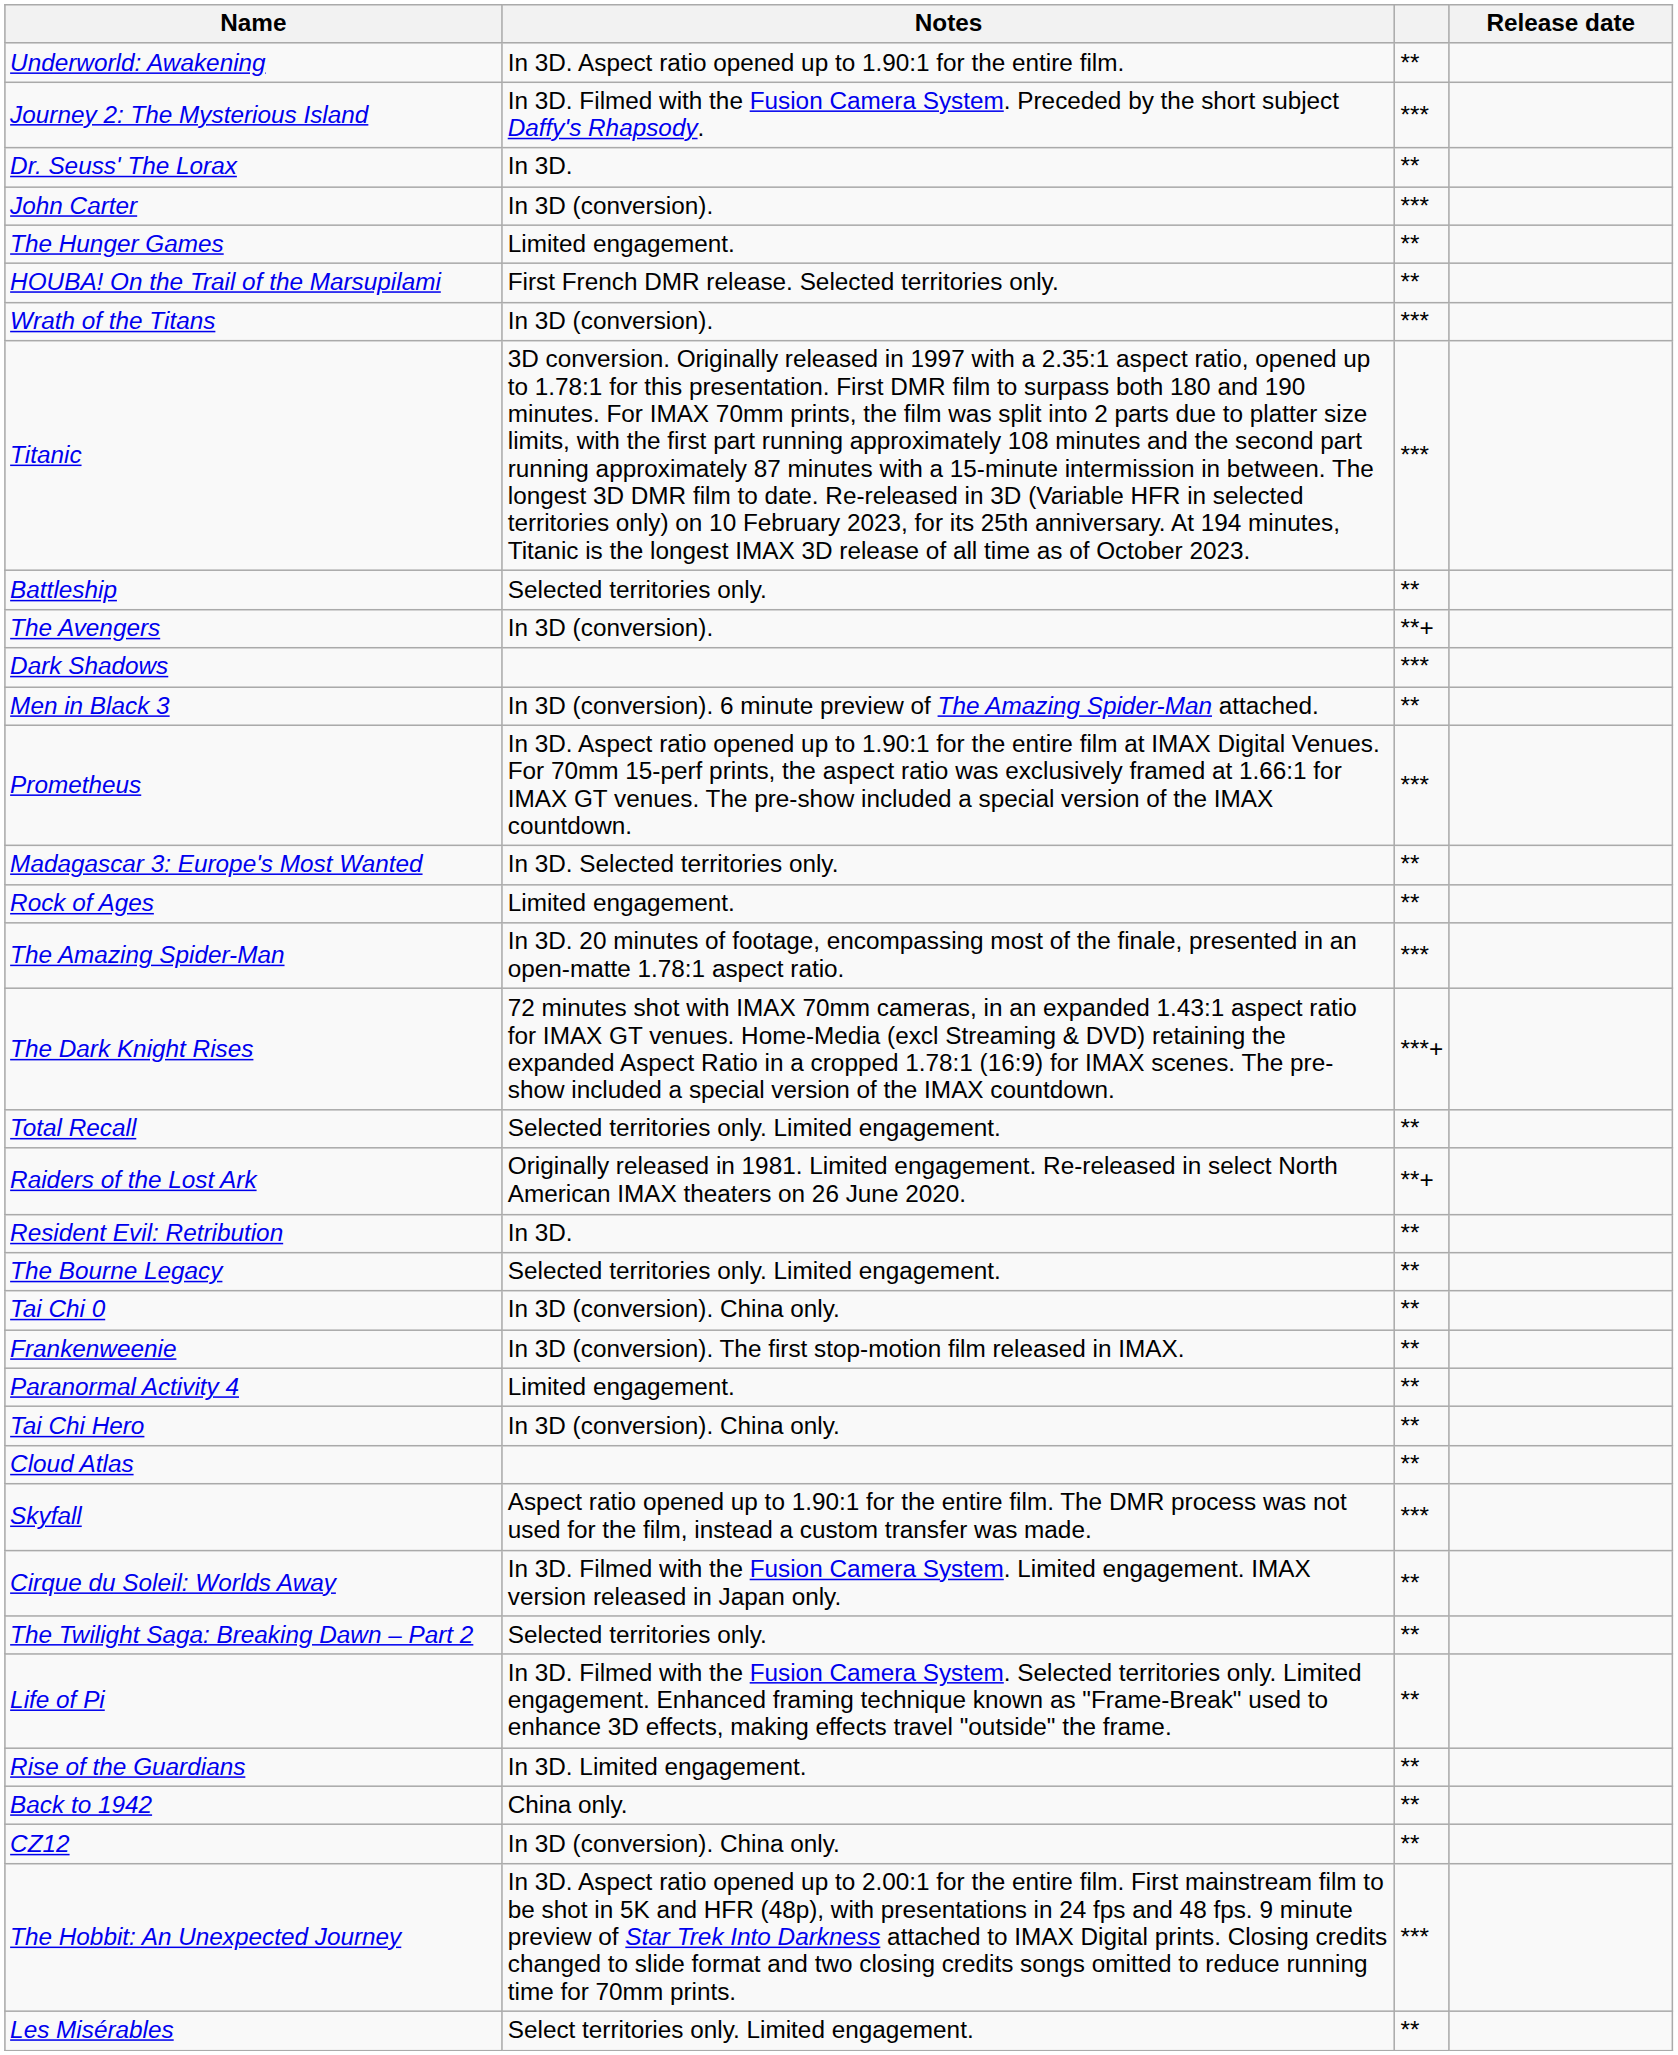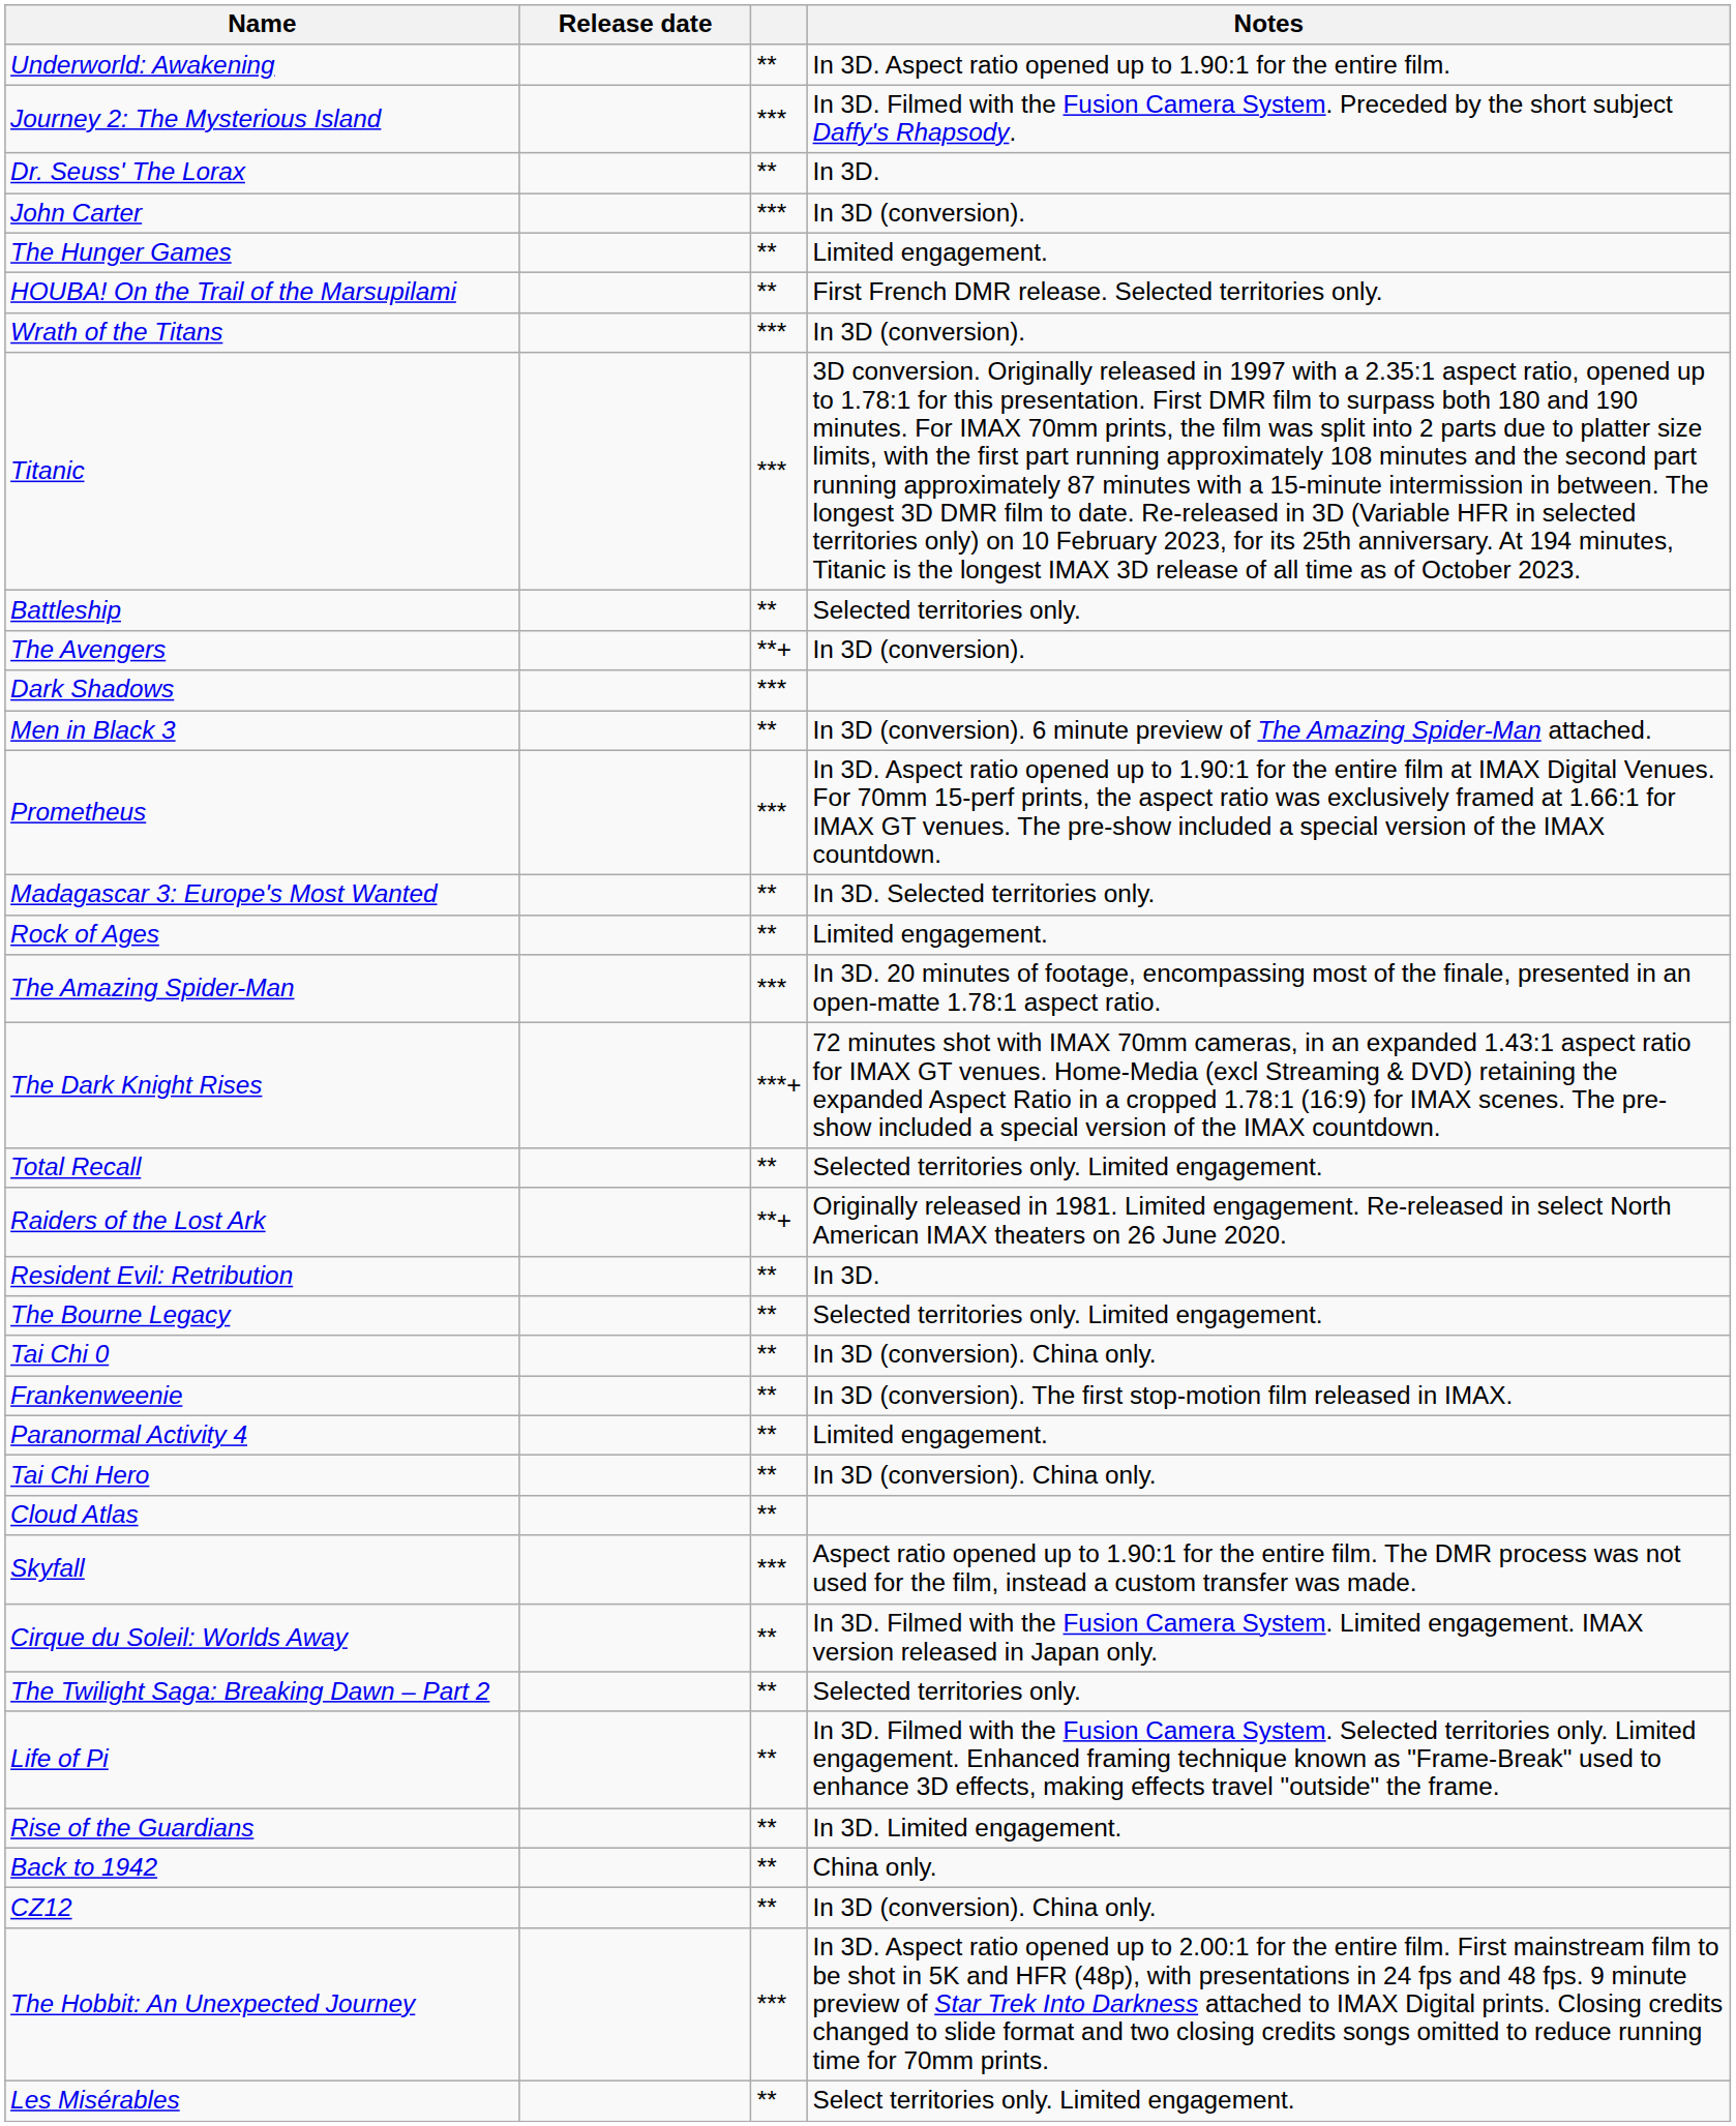 <table class="wikitable sortable collapsible" style="margin:auto;">
 <tr>
 <th scope="col" style="width:320px;">Name</th>
+<th scope="col" style="width:140px;">Release date</th>
+<th scope="col" class="unsortable" style="width:20px;"></th>
 <th scope="col" class="unsortable" style="width:580px;">Notes</th>
-<th scope="col" class="unsortable" style="width:20px;"></th>
-<th scope="col" style="width:140px;">Release date</th>
 </tr>
 <tr>
 <td><em><a href='#'>Underworld: Awakening</a></em></td>
+<td align=center></td>
+<td>**</td>
 <td>In 3D. Aspect ratio opened up to 1.90:1 for the entire film.</td>
-<td>**</td>
-<td align=center></td>
 </tr>
 <tr>
 <td><em><a href='#'>Journey 2: The Mysterious Island</a></em></td>
+<td align=center></td>
+<td>***</td>
 <td>In 3D. Filmed with the <a href='#'>Fusion Camera System</a>. Preceded by the short subject <em><a href='#'>Daffy's Rhapsody</a></em>.</td>
-<td>***</td>
-<td align=center></td>
 </tr>
 <tr>
 <td><em><a href='#'>Dr. Seuss' The Lorax</a></em></td>
+<td align=center></td>
+<td>**</td>
 <td>In 3D.</td>
-<td>**</td>
-<td align=center></td>
 </tr>
 <tr>
 <td><em><a href='#'>John Carter</a></em></td>
+<td align=center></td>
+<td>***</td>
 <td>In 3D (conversion).</td>
-<td>***</td>
-<td align=center></td>
 </tr>
 <tr>
 <td><em><a href='#'>The Hunger Games</a></em></td>
+<td align=center></td>
+<td>**</td>
 <td>Limited engagement.</td>
-<td>**</td>
-<td align=center></td>
 </tr>
 <tr>
 <td><em><a href='#'>HOUBA! On the Trail of the Marsupilami</a></em></td>
+<td align=center></td>
+<td>**</td>
 <td>First French DMR release. Selected territories only.</td>
-<td>**</td>
-<td align=center></td>
 </tr>
 <tr>
 <td><em><a href='#'>Wrath of the Titans</a></em></td>
+<td align=center></td>
+<td>***</td>
 <td>In 3D (conversion).</td>
-<td>***</td>
-<td align=center></td>
 </tr>
 <tr>
 <td><em><a href='#'>Titanic</a></em></td>
+<td align=center></td>
+<td>***</td>
 <td>3D conversion. Originally released in 1997 with a 2.35:1 aspect ratio, opened up to 1.78:1 for this presentation. First DMR film to surpass both 180 and 190 minutes. For IMAX 70mm prints, the film was split into 2 parts due to platter size limits, with the first part running approximately 108 minutes and the second part running approximately 87 minutes with a 15-minute intermission in between. The longest 3D DMR film to date. Re-released in 3D (Variable HFR in selected territories only) on 10 February 2023, for its 25th anniversary. At 194 minutes, Titanic is the longest IMAX 3D release of all time as of October 2023.</td>
-<td>***</td>
-<td align=center></td>
 </tr>
 <tr>
 <td><em><a href='#'>Battleship</a></em></td>
+<td align=center></td>
+<td>**</td>
 <td>Selected territories only.</td>
-<td>**</td>
-<td align=center></td>
 </tr>
 <tr>
 <td><em><a href='#'>The Avengers</a></em></td>
+<td align=center></td>
+<td>**+</td>
 <td>In 3D (conversion).</td>
-<td>**+</td>
-<td align=center></td>
 </tr>
 <tr>
 <td><em><a href='#'>Dark Shadows</a></em></td>
+<td align=center></td>
+<td>***</td>
 <td></td>
-<td>***</td>
-<td align=center></td>
 </tr>
 <tr>
 <td><em><a href='#'>Men in Black 3</a></em></td>
+<td align=center></td>
+<td>**</td>
 <td>In 3D (conversion). 6 minute preview of <em><a href='#'>The Amazing Spider-Man</a></em> attached.</td>
-<td>**</td>
-<td align=center></td>
 </tr>
 <tr>
 <td><em><a href='#'>Prometheus</a></em></td>
+<td align=center></td>
+<td>***</td>
 <td>In 3D. Aspect ratio opened up to 1.90:1 for the entire film at IMAX Digital Venues. For 70mm 15-perf prints, the aspect ratio was exclusively framed at 1.66:1 for IMAX GT venues. The pre-show included a special version of the IMAX countdown.</td>
-<td>***</td>
-<td align=center></td>
 </tr>
 <tr>
 <td><em><a href='#'>Madagascar 3: Europe's Most Wanted</a></em></td>
+<td align=center></td>
+<td>**</td>
 <td>In 3D. Selected territories only.</td>
-<td>**</td>
-<td align=center></td>
 </tr>
 <tr>
 <td><em><a href='#'>Rock of Ages</a></em></td>
+<td align=center></td>
+<td>**</td>
 <td>Limited engagement.</td>
-<td>**</td>
-<td align=center></td>
 </tr>
 <tr>
 <td><em><a href='#'>The Amazing Spider-Man</a></em></td>
+<td align=center></td>
+<td>***</td>
 <td>In 3D. 20 minutes of footage, encompassing most of the finale, presented in an open-matte 1.78:1 aspect ratio.</td>
-<td>***</td>
-<td align=center></td>
 </tr>
 <tr>
 <td><em><a href='#'>The Dark Knight Rises</a></em></td>
+<td align=center></td>
+<td>***+</td>
 <td>72 minutes shot with IMAX 70mm cameras, in an expanded 1.43:1 aspect ratio for IMAX GT venues. Home-Media (excl Streaming & DVD) retaining the expanded Aspect Ratio in a cropped 1.78:1 (16:9) for IMAX scenes. The pre-show included a special version of the IMAX countdown.</td>
-<td>***+</td>
-<td align=center></td>
 </tr>
 <tr>
 <td><em><a href='#'>Total Recall</a></em></td>
+<td align=center></td>
+<td>**</td>
 <td>Selected territories only. Limited engagement.</td>
-<td>**</td>
-<td align=center></td>
 </tr>
 <tr>
 <td><em><a href='#'>Raiders of the Lost Ark</a></em></td>
+<td align=center></td>
+<td>**+</td>
 <td>Originally released in 1981. Limited engagement. Re-released in select North American IMAX theaters on 26 June 2020.</td>
-<td>**+</td>
-<td align=center></td>
 </tr>
 <tr>
 <td><em><a href='#'>Resident Evil: Retribution</a></em></td>
+<td align=center></td>
+<td>**</td>
 <td>In 3D.</td>
-<td>**</td>
-<td align=center></td>
 </tr>
 <tr>
 <td><em><a href='#'>The Bourne Legacy</a></em></td>
+<td align=center></td>
+<td>**</td>
 <td>Selected territories only. Limited engagement.</td>
-<td>**</td>
-<td align=center></td>
 </tr>
 <tr>
 <td><em><a href='#'>Tai Chi 0</a></em></td>
+<td align=center></td>
+<td>**</td>
 <td>In 3D (conversion). China only.</td>
-<td>**</td>
-<td align=center></td>
 </tr>
 <tr>
 <td><em><a href='#'>Frankenweenie</a></em></td>
+<td align=center></td>
+<td>**</td>
 <td>In 3D (conversion). The first stop-motion film released in IMAX.</td>
-<td>**</td>
-<td align=center></td>
 </tr>
 <tr>
 <td><em><a href='#'>Paranormal Activity 4</a></em></td>
+<td align=center></td>
+<td>**</td>
 <td>Limited engagement.</td>
-<td>**</td>
-<td align=center></td>
 </tr>
 <tr>
 <td><em><a href='#'>Tai Chi Hero</a></em></td>
+<td align=center></td>
+<td>**</td>
 <td>In 3D (conversion). China only.</td>
-<td>**</td>
-<td align=center></td>
 </tr>
 <tr>
 <td><em><a href='#'>Cloud Atlas</a></em></td>
+<td align=center></td>
+<td>**</td>
 <td></td>
-<td>**</td>
-<td align=center></td>
 </tr>
 <tr>
 <td><em><a href='#'>Skyfall</a></em></td>
+<td align=center></td>
+<td>***</td>
 <td>Aspect ratio opened up to 1.90:1 for the entire film. The DMR process was not used for the film, instead a custom transfer was made.</td>
-<td>***</td>
-<td align=center></td>
 </tr>
 <tr>
 <td><em><a href='#'>Cirque du Soleil: Worlds Away</a></em></td>
+<td align=center></td>
+<td>**</td>
 <td>In 3D. Filmed with the <a href='#'>Fusion Camera System</a>. Limited engagement. IMAX version released in Japan only.</td>
-<td>**</td>
-<td align=center></td>
 </tr>
 <tr>
 <td><em><a href='#'>The Twilight Saga: Breaking Dawn&nbsp;– Part 2</a></em></td>
+<td align=center></td>
+<td>**</td>
 <td>Selected territories only.</td>
-<td>**</td>
-<td align=center></td>
 </tr>
 <tr>
 <td><em><a href='#'>Life of Pi</a></em></td>
+<td align=center></td>
+<td>**</td>
 <td>In 3D. Filmed with the <a href='#'>Fusion Camera System</a>. Selected territories only. Limited engagement. Enhanced framing technique known as "Frame-Break" used to enhance 3D effects, making effects travel "outside" the frame.</td>
-<td>**</td>
-<td align=center></td>
 </tr>
 <tr>
 <td><em><a href='#'>Rise of the Guardians</a></em></td>
+<td align=center></td>
+<td>**</td>
 <td>In 3D. Limited engagement.</td>
-<td>**</td>
-<td align=center></td>
 </tr>
 <tr>
 <td><em><a href='#'>Back to 1942</a></em></td>
+<td align=center></td>
+<td>**</td>
 <td>China only.</td>
-<td>**</td>
-<td align=center></td>
 </tr>
 <tr>
 <td><em><a href='#'>CZ12</a></em></td>
+<td align=center></td>
+<td>**</td>
 <td>In 3D (conversion). China only.</td>
-<td>**</td>
-<td align=center></td>
 </tr>
 <tr>
 <td><em><a href='#'>The Hobbit: An Unexpected Journey</a></em></td>
+<td align=center></td>
+<td>***</td>
 <td>In 3D. Aspect ratio opened up to 2.00:1 for the entire film. First mainstream film to be shot in 5K and HFR (48p), with presentations in 24 fps and 48 fps. 9 minute preview of <em><a href='#'>Star Trek Into Darkness</a></em> attached to IMAX Digital prints. Closing credits changed to slide format and two closing credits songs omitted to reduce running time for 70mm prints.</td>
-<td>***</td>
-<td align=center></td>
 </tr>
 <tr>
 <td><em><a href='#'>Les Misérables</a></em></td>
+<td align=center></td>
+<td>**</td>
 <td>Select territories only. Limited engagement.</td>
-<td>**</td>
-<td align=center></td>
 </tr>
 </table>
